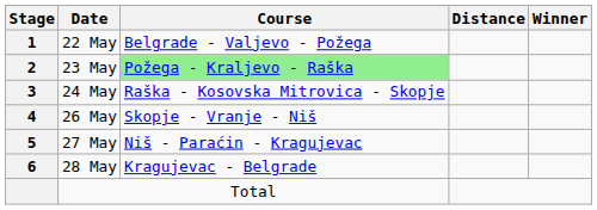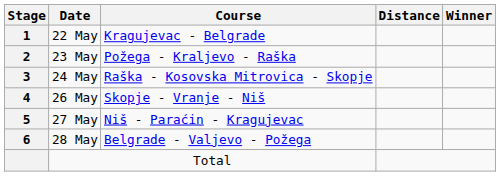 <table class="wikitable">
 <tr>
 <th>Stage</th>
 <th>Date</th>
 <th>Course</th>
 <th>Distance</th>
 <th>Winner</th>
 </tr>
 <tr>
 <th style="text-align:center">1</th>
 <td align=right>22 May</td>
-<td><a href='#'>Belgrade</a> - <a href='#'>Valjevo</a> - <a href='#'>Požega</a></td>
+<td><a href='#'>Kragujevac</a> - <a href='#'>Belgrade</a></td>
 <td style="text-align:right;"></td>
 <td></td>
 </tr>
 <tr>
 <th style="text-align:center">2</th>
 <td align=right>23 May</td>
-<td style="background: lightgreen;"><a href='#'>Požega</a> - <a href='#'>Kraljevo</a> - <a href='#'>Raška</a></td>
+<td><a href='#'>Požega</a> - <a href='#'>Kraljevo</a> - <a href='#'>Raška</a></td>
 <td style="text-align:right;"></td>
 <td></td>
 </tr>
 <tr>
 <th style="text-align:center">3</th>
 <td align=right>24 May</td>
 <td><a href='#'>Raška</a> - <a href='#'>Kosovska Mitrovica</a> - <a href='#'>Skopje</a></td>
 <td style="text-align:right;"></td>
 <td></td>
 </tr>
 <tr>
 <th style="text-align:center">4</th>
 <td align=right>26 May</td>
 <td><a href='#'>Skopje</a> - <a href='#'>Vranje</a> - <a href='#'>Niš</a></td>
 <td style="text-align:right;"></td>
 <td></td>
 </tr>
 <tr>
 <th style="text-align:center">5</th>
 <td align=right>27 May</td>
 <td><a href='#'>Niš</a> - <a href='#'>Paraćin</a> - <a href='#'>Kragujevac</a></td>
 <td style="text-align:right;"></td>
 <td></td>
 </tr>
 <tr>
 <th style="text-align:center">6</th>
 <td align=right>28 May</td>
-<td><a href='#'>Kragujevac</a> - <a href='#'>Belgrade</a></td>
+<td><a href='#'>Belgrade</a> - <a href='#'>Valjevo</a> - <a href='#'>Požega</a></td>
 <td style="text-align:right;"></td>
 <td></td>
 </tr>
 <tr>
 <th></th>
 <td colspan="2" align=center>Total</td>
 <td colspan="5" align="center"></td>
 </tr>
 </table>
